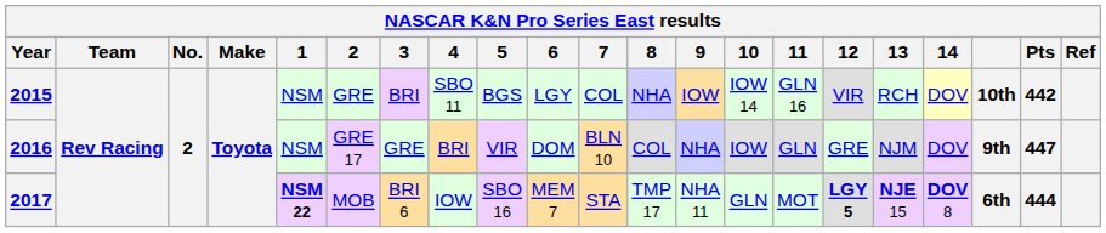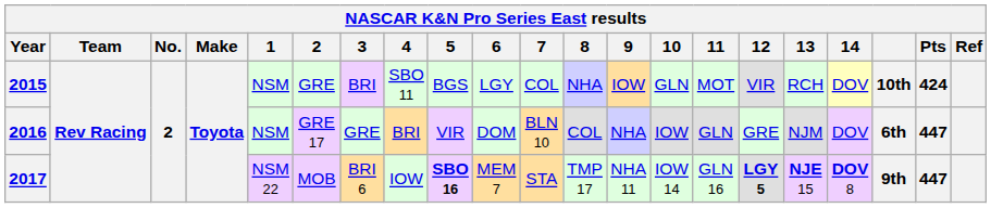 <table class="wikitable" style="text-align:center; font-size:75%">
 <tr>
 <th colspan=23><a href='#'>NASCAR K&N Pro Series East</a> results</th>
 </tr>
 <tr>
 <th>Year</th>
 <th>Team</th>
 <th>No.</th>
 <th>Make</th>
 <th>1</th>
 <th>2</th>
 <th>3</th>
 <th>4</th>
 <th>5</th>
 <th>6</th>
 <th>7</th>
 <th>8</th>
 <th>9</th>
 <th>10</th>
 <th>11</th>
 <th>12</th>
 <th>13</th>
 <th>14</th>
 <th></th>
 <th>Pts</th>
 <th>Ref</th>
 </tr>
 <tr>
 <th><a href='#'>2015</a></th>
 <th rowspan=3><a href='#'>Rev Racing</a></th>
 <th rowspan=3>2</th>
 <th rowspan=3><a href='#'>Toyota</a></th>
 <td style="background:#DFFFDF;"><a href='#'>NSM</a><br></td>
 <td style="background:#DFFFDF;"><a href='#'>GRE</a><br></td>
 <td style="background:#EFCFFF;"><a href='#'>BRI</a><br></td>
 <td style="background:#DFFFDF;"><a href='#'>SBO</a><br><small>11</small></td>
 <td style="background:#DFFFDF;"><a href='#'>BGS</a><br></td>
 <td style="background:#DFFFDF;"><a href='#'>LGY</a><br></td>
 <td style="background:#DFFFDF;"><a href='#'>COL</a><br></td>
 <td style="background:#CFCFFF;"><a href='#'>NHA</a><br></td>
 <td style="background:#FFDF9F;"><a href='#'>IOW</a><br></td>
-<td style="background:#DFFFDF;"><a href='#'>IOW</a><br><small>14</small></td>
-<td style="background:#DFFFDF;"><a href='#'>GLN</a><br><small>16</small></td>
+<td style="background:#DFFFDF;"><a href='#'>GLN</a><br></td>
+<td style="background:#DFFFDF;"><a href='#'>MOT</a><br></td>
 <td style="background:#DFDFDF;"><a href='#'>VIR</a><br></td>
 <td style="background:#DFFFDF;"><a href='#'>RCH</a><br></td>
 <td style="background:#FFFFBF;"><a href='#'>DOV</a><br></td>
 <th>10th</th>
-<th>442</th>
+<th>424</th>
 <th></th>
 </tr>
 <tr>
 <th><a href='#'>2016</a></th>
 <td style="background:#DFFFDF;"><a href='#'>NSM</a><br></td>
 <td style="background:#EFCFFF;"><a href='#'>GRE</a><br><small>17</small></td>
 <td style="background:#DFFFDF;"><a href='#'>GRE</a><br></td>
 <td style="background:#FFDF9F;"><a href='#'>BRI</a><br></td>
 <td style="background:#EFCFFF;"><a href='#'>VIR</a><br></td>
 <td style="background:#DFFFDF;"><a href='#'>DOM</a><br></td>
 <td style="background:#FFDF9F;"><a href='#'>BLN</a><br><small>10</small></td>
 <td style="background:#DFDFDF;"><a href='#'>COL</a><br></td>
 <td style="background:#CFCFFF;"><a href='#'>NHA</a><br></td>
 <td style="background:#DFDFDF;"><a href='#'>IOW</a><br></td>
 <td style="background:#DFDFDF;"><a href='#'>GLN</a><br></td>
 <td style="background:#DFFFDF;"><a href='#'>GRE</a><br></td>
 <td style="background:#DFDFDF;"><a href='#'>NJM</a><br></td>
 <td style="background:#EFCFFF;"><a href='#'>DOV</a><br></td>
-<th>9th</th>
+<th>6th</th>
 <th>447</th>
 <th></th>
 </tr>
 <tr>
 <th><a href='#'>2017</a></th>
-<td style="background:#EFCFFF;"><strong><a href='#'>NSM</a><br><small>22</small></strong></td>
+<td style="background:#EFCFFF;"><a href='#'>NSM</a><br><small>22</small></td>
 <td style="background:#EFCFFF;"><a href='#'>MOB</a><br></td>
 <td style="background:#FFDF9F;"><a href='#'>BRI</a><br><small>6</small></td>
 <td style="background:#DFFFDF;"><a href='#'>IOW</a><br></td>
-<td style="background:#EFCFFF;"><a href='#'>SBO</a><br><small>16</small></td>
+<td style="background:#EFCFFF;"><strong><a href='#'>SBO</a><br><small>16</small></strong></td>
 <td style="background:#FFDF9F;"><a href='#'>MEM</a><br><small>7</small></td>
 <td style="background:#FFDF9F;"><a href='#'>STA</a><br></td>
 <td style="background:#DFFFDF;"><a href='#'>TMP</a><br><small>17</small></td>
 <td style="background:#DFFFDF;"><a href='#'>NHA</a><br><small>11</small></td>
-<td style="background:#DFFFDF;"><a href='#'>GLN</a><br></td>
-<td style="background:#DFFFDF;"><a href='#'>MOT</a><br></td>
+<td style="background:#DFFFDF;"><a href='#'>IOW</a><br><small>14</small></td>
+<td style="background:#DFFFDF;"><a href='#'>GLN</a><br><small>16</small></td>
 <td style="background:#DFDFDF;"><strong><a href='#'>LGY</a><br><small>5</small></strong></td>
 <td style="background:#EFCFFF;"><strong><a href='#'>NJE</a></strong><br><small>15</small></td>
 <td style="background:#EFCFFF;"><strong><a href='#'>DOV</a></strong><br><small>8</small></td>
-<th>6th</th>
-<th>444</th>
+<th>9th</th>
+<th>447</th>
 <th></th>
 </tr>
 </table>
